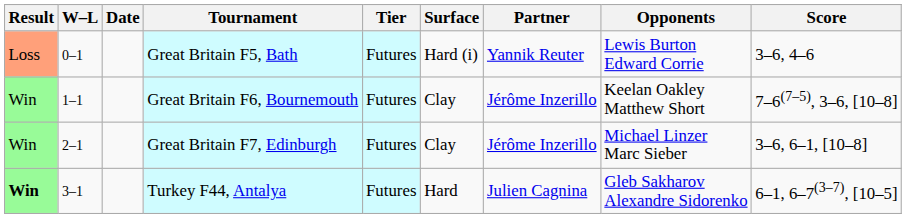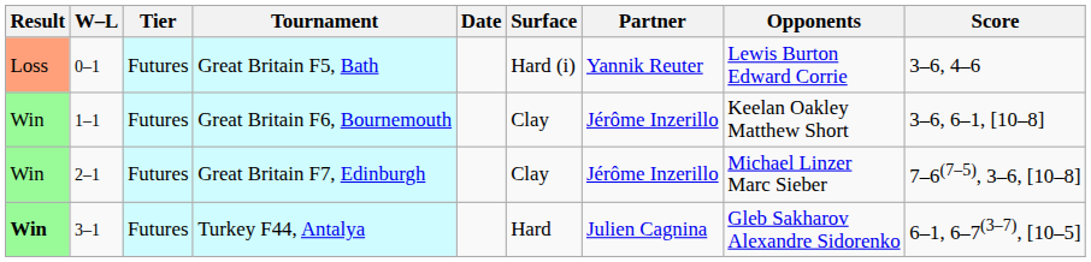 <table class="sortable wikitable">
 <tr>
 <th>Result</th>
 <th class="unsortable">W–L</th>
+<th>Tier</th>
+<th>Tournament</th>
 <th>Date</th>
-<th>Tournament</th>
-<th>Tier</th>
 <th>Surface</th>
 <th>Partner</th>
 <th>Opponents</th>
 <th class="unsortable">Score</th>
 </tr>
 <tr>
 <td bgcolor=FFA07A>Loss</td>
 <td><small>0–1</small></td>
+<td style="background:#cffcff;">Futures</td>
+<td style="background:#cffcff;">Great Britain F5, <a href='#'>Bath</a></td>
 <td></td>
-<td style="background:#cffcff;">Great Britain F5, <a href='#'>Bath</a></td>
-<td style="background:#cffcff;">Futures</td>
 <td>Hard (i)</td>
 <td> <a href='#'>Yannik Reuter</a></td>
 <td> <a href='#'>Lewis Burton</a><br> <a href='#'>Edward Corrie</a></td>
 <td>3–6, 4–6</td>
 </tr>
 <tr>
 <td bgcolor=98FB98>Win</td>
 <td><small>1–1</small></td>
+<td style="background:#cffcff;">Futures</td>
+<td style="background:#cffcff;">Great Britain F6, <a href='#'>Bournemouth</a></td>
 <td></td>
-<td style="background:#cffcff;">Great Britain F6, <a href='#'>Bournemouth</a></td>
-<td style="background:#cffcff;">Futures</td>
 <td>Clay</td>
 <td> <a href='#'>Jérôme Inzerillo</a></td>
 <td> Keelan Oakley<br> Matthew Short</td>
-<td>7–6<sup>(7–5)</sup>, 3–6, [10–8]</td>
+<td>3–6, 6–1, [10–8]</td>
 </tr>
 <tr>
 <td bgcolor=98FB98>Win</td>
 <td><small>2–1</small></td>
+<td style="background:#cffcff;">Futures</td>
+<td style="background:#cffcff;">Great Britain F7, <a href='#'>Edinburgh</a></td>
 <td></td>
-<td style="background:#cffcff;">Great Britain F7, <a href='#'>Edinburgh</a></td>
-<td style="background:#cffcff;">Futures</td>
 <td>Clay</td>
 <td> <a href='#'>Jérôme Inzerillo</a></td>
 <td> <a href='#'>Michael Linzer</a><br> Marc Sieber</td>
-<td>3–6, 6–1, [10–8]</td>
+<td>7–6<sup>(7–5)</sup>, 3–6, [10–8]</td>
 </tr>
 <tr>
 <td bgcolor=98FB98><strong>Win</strong></td>
 <td><small>3–1</small></td>
+<td style="background:#cffcff;">Futures</td>
+<td style="background:#cffcff;">Turkey F44, <a href='#'>Antalya</a></td>
 <td></td>
-<td style="background:#cffcff;">Turkey F44, <a href='#'>Antalya</a></td>
-<td style="background:#cffcff;">Futures</td>
 <td>Hard</td>
 <td> <a href='#'>Julien Cagnina</a></td>
 <td> <a href='#'>Gleb Sakharov</a><br> <a href='#'>Alexandre Sidorenko</a></td>
 <td>6–1, 6–7<sup>(3–7)</sup>, [10–5]</td>
 </tr>
 </table>
